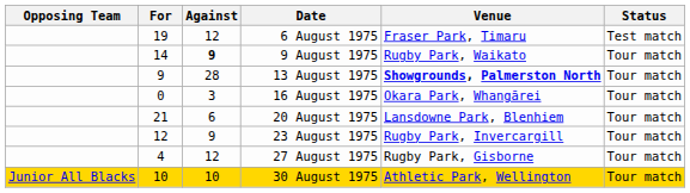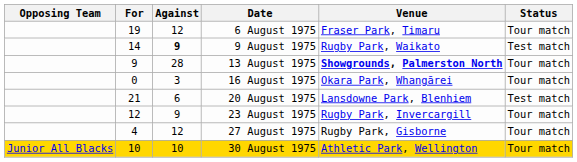 <table class=wikitable>
 <tr>
 <th>Opposing Team</th>
 <th>For</th>
 <th>Against</th>
 <th>Date</th>
 <th>Venue</th>
 <th>Status</th>
 </tr>
 <tr bgcolor=#fdfdfd>
 <td></td>
 <td align=center width=40>19</td>
 <td align=center width=40>12</td>
 <td width=140 align=right>6 August 1975</td>
 <td><a href='#'>Fraser Park</a>, <a href='#'>Timaru</a></td>
-<td>Test match</td>
+<td>Tour match</td>
 </tr>
 <tr bgcolor=#fdfdfd>
 <td></td>
 <td align=center width=40>14</td>
 <td align=center width=40><strong>9</strong></td>
 <td width=140 align=right>9 August 1975</td>
 <td><a href='#'>Rugby Park</a>, <a href='#'>Waikato</a></td>
-<td>Tour match</td>
+<td>Test match</td>
 </tr>
 <tr bgcolor=#fdfdfd>
 <td></td>
 <td align=center width=40>9</td>
 <td align=center width=40>28</td>
 <td width=140 align=right>13 August 1975</td>
 <td><strong><a href='#'>Showgrounds</a>, <a href='#'>Palmerston North</a></strong></td>
 <td>Tour match</td>
 </tr>
 <tr bgcolor=#fdfdfd>
 <td></td>
 <td align=center width=40>0</td>
 <td align=center width=40>3</td>
 <td width=140 align=right>16 August 1975</td>
 <td><a href='#'>Okara Park</a>, <a href='#'>Whangārei</a></td>
 <td>Tour match</td>
 </tr>
 <tr bgcolor=#fdfdfd>
 <td></td>
 <td align=center width=40>21</td>
 <td align=center width=40>6</td>
 <td width=140 align=right>20 August 1975</td>
 <td><a href='#'>Lansdowne Park</a>, <a href='#'>Blenhiem</a></td>
-<td>Tour match</td>
+<td>Test match</td>
 </tr>
 <tr bgcolor=#fdfdfd>
 <td></td>
 <td align=center width=40>12</td>
 <td align=center width=40>9</td>
 <td width=140 align=right>23 August 1975</td>
 <td><a href='#'>Rugby Park</a>, <a href='#'>Invercargill</a></td>
 <td>Tour match</td>
 </tr>
 <tr bgcolor=#fdfdfd>
 <td></td>
 <td align=center width=40>4</td>
 <td align=center width=40>12</td>
 <td width=140 align=right>27 August 1975</td>
 <td>Rugby Park, <a href='#'>Gisborne</a></td>
 <td>Tour match</td>
 </tr>
 <tr bgcolor=gold>
 <td> <a href='#'>Junior All Blacks</a></td>
 <td align=center width=40>10</td>
 <td align=center width=40>10</td>
 <td width=140 align=right>30 August 1975</td>
 <td><a href='#'>Athletic Park</a>, <a href='#'>Wellington</a></td>
 <td>Tour match</td>
 </tr>
 </table>
